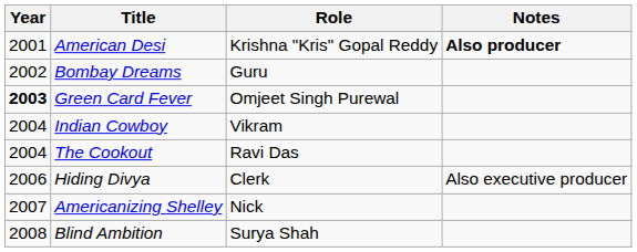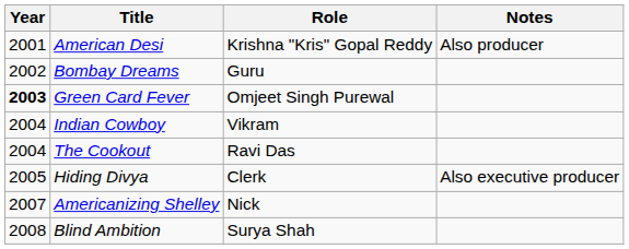 <table class="wikitable sortable">
 <tr>
 <th>Year</th>
 <th>Title</th>
 <th>Role</th>
 <th>Notes</th>
 </tr>
 <tr>
 <td>2001</td>
 <td><em><a href='#'>American Desi</a></em></td>
 <td>Krishna "Kris" Gopal Reddy</td>
-<td><strong>Also producer</strong></td>
+<td>Also producer</td>
 </tr>
 <tr>
 <td>2002</td>
 <td><a href='#'><em>Bombay Dreams</em></a></td>
 <td>Guru</td>
 <td></td>
 </tr>
 <tr>
 <td><strong>2003</strong></td>
 <td><em><a href='#'>Green Card Fever</a></em></td>
 <td>Omjeet Singh Purewal</td>
 <td></td>
 </tr>
 <tr>
 <td>2004</td>
 <td><em><a href='#'>Indian Cowboy</a></em></td>
 <td>Vikram</td>
 <td></td>
 </tr>
 <tr>
 <td>2004</td>
 <td><em><a href='#'>The Cookout</a></em></td>
 <td>Ravi Das</td>
 <td></td>
 </tr>
 <tr>
-<td>2006</td>
+<td>2005</td>
 <td><em>Hiding Divya</em></td>
 <td>Clerk</td>
 <td>Also executive producer</td>
 </tr>
 <tr>
 <td>2007</td>
 <td><em><a href='#'>Americanizing Shelley</a></em></td>
 <td>Nick</td>
 <td></td>
 </tr>
 <tr>
 <td>2008</td>
 <td><em>Blind Ambition</em></td>
 <td>Surya Shah</td>
 <td></td>
 </tr>
 </table>
